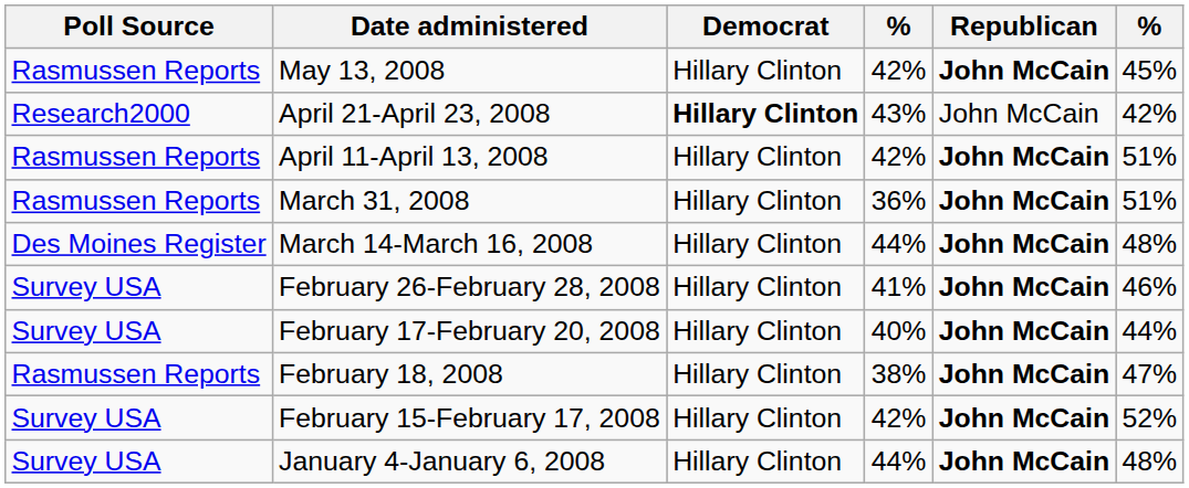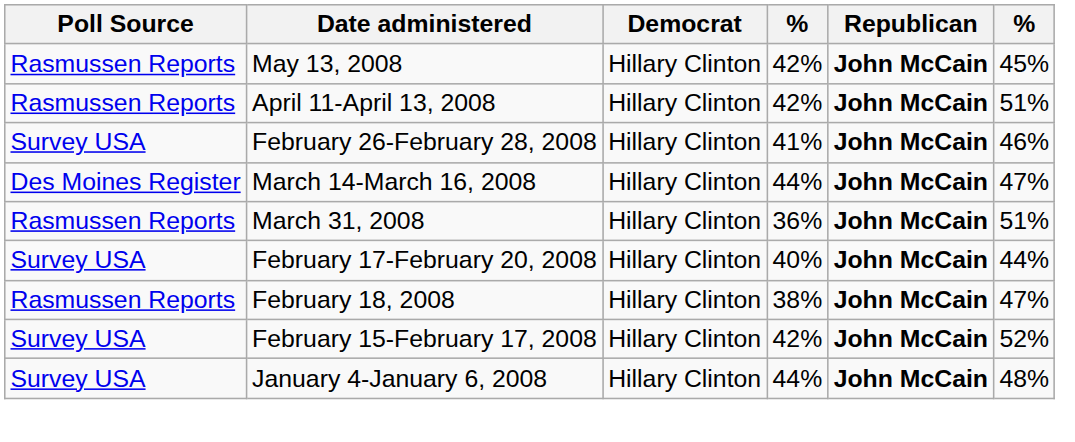 <table class="wikitable">
 <tr valign=bottom>
 <th>Poll Source</th>
 <th>Date administered</th>
 <th>Democrat</th>
 <th>%</th>
 <th>Republican</th>
 <th>%</th>
 </tr>
 <tr>
 <td><a href='#'>Rasmussen Reports</a></td>
 <td>May 13, 2008</td>
 <td>Hillary Clinton</td>
 <td>42%</td>
 <td><strong>John McCain</strong></td>
 <td>45%</td>
 </tr>
 <tr>
-<td><a href='#'>Research2000</a></td>
-<td>April 21-April 23, 2008</td>
-<td><strong>Hillary Clinton</strong></td>
-<td>43%</td>
-<td>John McCain</td>
-<td>42%</td>
-</tr>
-<tr>
 <td><a href='#'>Rasmussen Reports</a></td>
 <td>April 11-April 13, 2008</td>
 <td>Hillary Clinton</td>
 <td>42%</td>
 <td><strong>John McCain</strong></td>
 <td>51%</td>
 </tr>
 <tr>
-<td><a href='#'>Rasmussen Reports</a></td>
-<td>March 31, 2008</td>
+<td><a href='#'>Survey USA</a></td>
+<td>February 26-February 28, 2008</td>
 <td>Hillary Clinton</td>
-<td>36%</td>
+<td>41%</td>
 <td><strong>John McCain</strong></td>
-<td>51%</td>
+<td>46%</td>
 </tr>
 <tr>
 <td><a href='#'>Des Moines Register</a></td>
 <td>March 14-March 16, 2008</td>
 <td>Hillary Clinton</td>
 <td>44%</td>
 <td><strong>John McCain</strong></td>
-<td>48%</td>
+<td>47%</td>
 </tr>
 <tr>
-<td><a href='#'>Survey USA</a></td>
-<td>February 26-February 28, 2008</td>
+<td><a href='#'>Rasmussen Reports</a></td>
+<td>March 31, 2008</td>
 <td>Hillary Clinton</td>
-<td>41%</td>
+<td>36%</td>
 <td><strong>John McCain</strong></td>
-<td>46%</td>
+<td>51%</td>
 </tr>
 <tr>
 <td><a href='#'>Survey USA</a></td>
 <td>February 17-February 20, 2008</td>
 <td>Hillary Clinton</td>
 <td>40%</td>
 <td><strong>John McCain</strong></td>
 <td>44%</td>
 </tr>
 <tr>
 <td><a href='#'>Rasmussen Reports</a></td>
 <td>February 18, 2008</td>
 <td>Hillary Clinton</td>
 <td>38%</td>
 <td><strong>John McCain</strong></td>
 <td>47%</td>
 </tr>
 <tr>
 <td><a href='#'>Survey USA</a></td>
 <td>February 15-February 17, 2008</td>
 <td>Hillary Clinton</td>
 <td>42%</td>
 <td><strong>John McCain</strong></td>
 <td>52%</td>
 </tr>
 <tr>
 <td><a href='#'>Survey USA</a></td>
 <td>January 4-January 6, 2008</td>
 <td>Hillary Clinton</td>
 <td>44%</td>
 <td><strong>John McCain</strong></td>
 <td>48%</td>
 </tr>
 </table>
